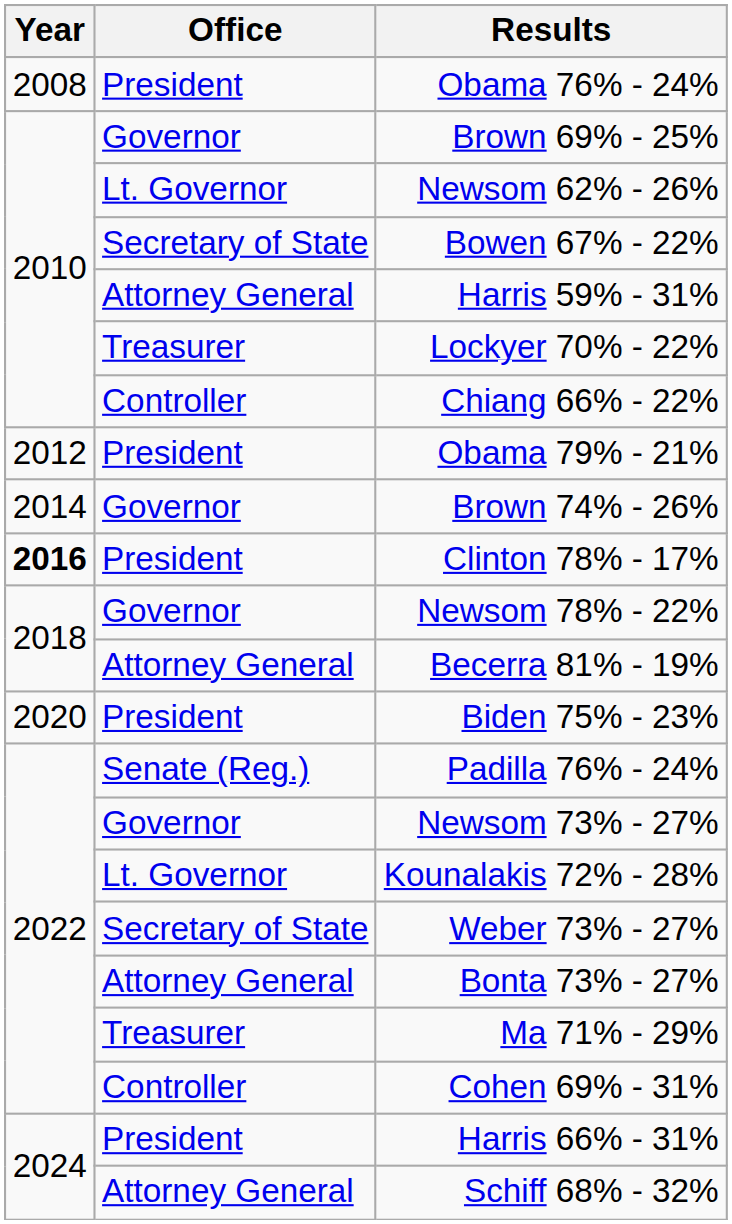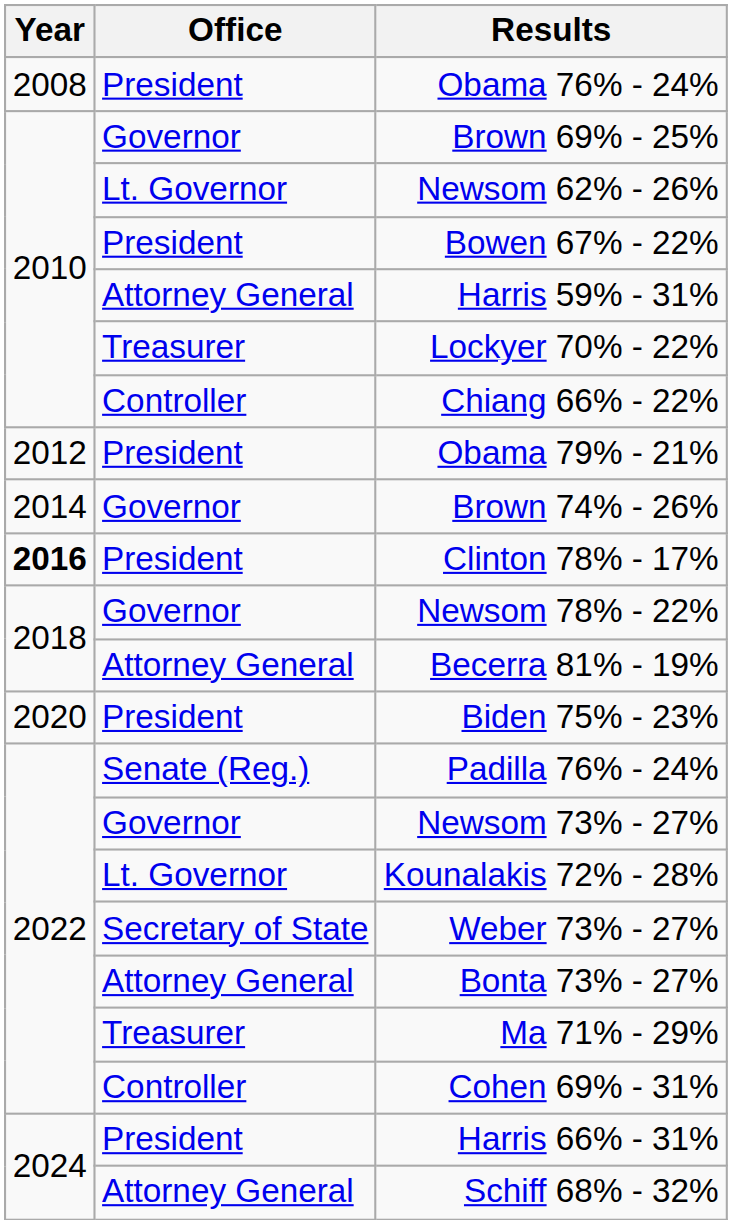 <table class=wikitable>
 <tr>
 <th>Year</th>
 <th>Office</th>
 <th>Results</th>
 </tr>
 <tr>
 <td>2008</td>
 <td><a href='#'>President</a></td>
 <td align="right" ><a href='#'>Obama</a> 76% - 24%</td>
 </tr>
 <tr>
 <td rowspan=6>2010</td>
 <td><a href='#'>Governor</a></td>
 <td align="right" ><a href='#'>Brown</a> 69% - 25%</td>
 </tr>
 <tr>
 <td><a href='#'>Lt. Governor</a></td>
 <td align="right" ><a href='#'>Newsom</a> 62% - 26%</td>
 </tr>
 <tr>
-<td><a href='#'>Secretary of State</a></td>
+<td><a href='#'>President</a></td>
 <td align="right" ><a href='#'>Bowen</a> 67% - 22%</td>
 </tr>
 <tr>
 <td><a href='#'>Attorney General</a></td>
 <td align="right" ><a href='#'>Harris</a> 59% - 31%</td>
 </tr>
 <tr>
 <td><a href='#'>Treasurer</a></td>
 <td align="right" ><a href='#'>Lockyer</a> 70% - 22%</td>
 </tr>
 <tr>
 <td><a href='#'>Controller</a></td>
 <td align="right" ><a href='#'>Chiang</a> 66% - 22%</td>
 </tr>
 <tr>
 <td>2012</td>
 <td><a href='#'>President</a></td>
 <td align="right" ><a href='#'>Obama</a> 79% - 21%</td>
 </tr>
 <tr>
 <td>2014</td>
 <td><a href='#'>Governor</a></td>
 <td align="right" ><a href='#'>Brown</a> 74% - 26%</td>
 </tr>
 <tr>
 <td><strong>2016</strong></td>
 <td><a href='#'>President</a></td>
 <td align="right" ><a href='#'>Clinton</a> 78% - 17%</td>
 </tr>
 <tr>
 <td rowspan=2>2018</td>
 <td><a href='#'>Governor</a></td>
 <td align="right" ><a href='#'>Newsom</a> 78% - 22%</td>
 </tr>
 <tr>
 <td><a href='#'>Attorney General</a></td>
 <td align="right" ><a href='#'>Becerra</a> 81% - 19%</td>
 </tr>
 <tr>
 <td>2020</td>
 <td><a href='#'>President</a></td>
 <td align="right" ><a href='#'>Biden</a> 75% - 23%</td>
 </tr>
 <tr>
 <td rowspan=7>2022</td>
 <td><a href='#'>Senate (Reg.)</a></td>
 <td align="right" ><a href='#'>Padilla</a> 76% - 24%</td>
 </tr>
 <tr>
 <td><a href='#'>Governor</a></td>
 <td align="right" ><a href='#'>Newsom</a> 73% - 27%</td>
 </tr>
 <tr>
 <td><a href='#'>Lt. Governor</a></td>
 <td align="right" ><a href='#'>Kounalakis</a> 72% - 28%</td>
 </tr>
 <tr>
 <td><a href='#'>Secretary of State</a></td>
 <td align="right" ><a href='#'>Weber</a> 73% - 27%</td>
 </tr>
 <tr>
 <td><a href='#'>Attorney General</a></td>
 <td align="right" ><a href='#'>Bonta</a> 73% - 27%</td>
 </tr>
 <tr>
 <td><a href='#'>Treasurer</a></td>
 <td align="right" ><a href='#'>Ma</a> 71% - 29%</td>
 </tr>
 <tr>
 <td><a href='#'>Controller</a></td>
 <td align="right" ><a href='#'>Cohen</a> 69% - 31%</td>
 </tr>
 <tr>
 <td rowspan=2>2024</td>
 <td><a href='#'>President</a></td>
 <td align="right" ><a href='#'>Harris</a> 66% - 31%</td>
 </tr>
 <tr>
 <td><a href='#'>Attorney General</a></td>
 <td align="right" ><a href='#'>Schiff</a> 68% - 32%</td>
 </tr>
 </table>
